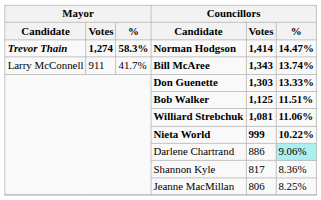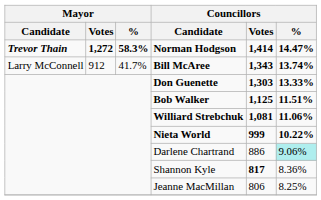 <table class="wikitable collapsible collapsed" align="right">
 <tr>
 <th colspan=3>Mayor</th>
 <th colspan=3>Councillors</th>
 </tr>
 <tr>
 <th>Candidate</th>
 <th>Votes</th>
 <th>%</th>
 <th>Candidate</th>
 <th>Votes</th>
 <th>%</th>
 </tr>
 <tr>
 <td><strong><em>Trevor Thain</em></strong></td>
-<td><strong>1,274</strong></td>
+<td><strong>1,272</strong></td>
 <td><strong>58.3%</strong></td>
 <td><strong>Norman Hodgson</strong></td>
 <td><strong>1,414</strong></td>
 <td><strong>14.47%</strong></td>
 </tr>
 <tr>
 <td>Larry McConnell</td>
-<td>911</td>
+<td>912</td>
 <td>41.7%</td>
 <td><strong>Bill McAree</strong></td>
 <td><strong>1,343</strong></td>
 <td><strong>13.74%</strong></td>
 </tr>
 <tr>
 <td rowspan=7 colspan=3></td>
 <td><strong>Don Guenette</strong></td>
 <td><strong>1,303</strong></td>
 <td><strong>13.33%</strong></td>
 </tr>
 <tr>
 <td><strong>Bob Walker</strong></td>
 <td><strong>1,125</strong></td>
 <td><strong>11.51%</strong></td>
 </tr>
 <tr>
 <td><strong>Williard Strebchuk</strong></td>
 <td><strong>1,081</strong></td>
 <td><strong>11.06%</strong></td>
 </tr>
 <tr>
 <td><strong>Nieta World</strong></td>
 <td><strong>999</strong></td>
 <td><strong>10.22%</strong></td>
 </tr>
 <tr>
 <td>Darlene Chartrand</td>
 <td>886</td>
 <td style="background: paleturquoise;">9.06%</td>
 </tr>
 <tr>
 <td>Shannon Kyle</td>
-<td>817</td>
+<td><strong>817</strong></td>
 <td>8.36%</td>
 </tr>
 <tr>
 <td>Jeanne MacMillan</td>
 <td>806</td>
 <td>8.25%</td>
 </tr>
 <tr>
 </tr>
 </table>
